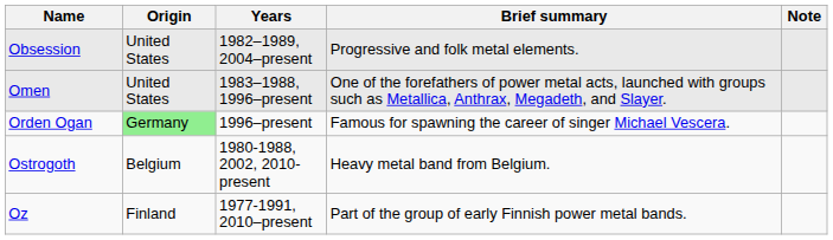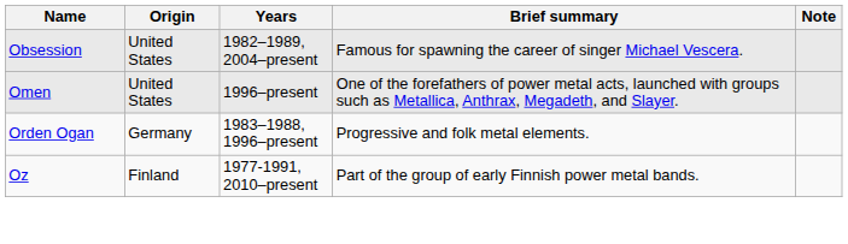 <table class= "wikitable sortable sticky-header-multi">
 <tr>
 <th style="width:11em">Name</th>
 <th style="width:8em">Origin</th>
 <th style="width:12em">Years</th>
 <th style="width:65em">Brief summary</th>
 <th style="width:3em">Note</th>
 </tr>
 <tr style="background:#e9e9e9;">
 <td><a href='#'>Obsession</a></td>
 <td>United States</td>
 <td>1982–1989, 2004–present</td>
-<td>Progressive and folk metal elements.</td>
+<td>Famous for spawning the career of singer <a href='#'>Michael Vescera</a>.</td>
 <td></td>
 </tr>
 <tr style="background:#e9e9e9">
 <td><a href='#'>Omen</a></td>
 <td>United States</td>
-<td>1983–1988, 1996–present</td>
+<td>1996–present</td>
 <td>One of the forefathers of power metal acts, launched with groups such as <a href='#'>Metallica</a>, <a href='#'>Anthrax</a>, <a href='#'>Megadeth</a>, and <a href='#'>Slayer</a>.</td>
 <td></td>
 </tr>
 <tr>
 <td><a href='#'>Orden Ogan</a></td>
-<td style="background: lightgreen;">Germany</td>
-<td>1996–present</td>
-<td>Famous for spawning the career of singer <a href='#'>Michael Vescera</a>.</td>
-<td></td>
-</tr>
-<tr>
-<td><a href='#'>Ostrogoth</a></td>
-<td>Belgium</td>
-<td>1980-1988, 2002, 2010-present</td>
-<td>Heavy metal band from Belgium.</td>
+<td>Germany</td>
+<td>1983–1988, 1996–present</td>
+<td>Progressive and folk metal elements.</td>
 <td></td>
 </tr>
 <tr>
 <td><a href='#'>Oz</a></td>
 <td>Finland</td>
 <td>1977-1991, 2010–present</td>
 <td>Part of the group of early Finnish power metal bands.</td>
 <td></td>
 </tr>
 </table>
